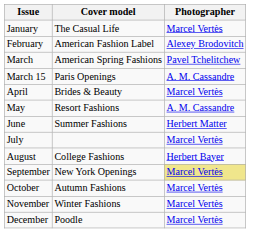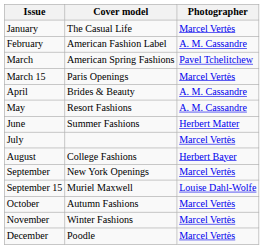 <table class="sortable wikitable">
 <tr>
 <th>Issue</th>
 <th>Cover model</th>
 <th>Photographer</th>
 </tr>
 <tr>
 <td>January</td>
 <td>The Casual Life</td>
 <td><a href='#'>Marcel Vertès</a></td>
 </tr>
 <tr>
 <td>February</td>
 <td>American Fashion Label</td>
-<td><a href='#'>Alexey Brodovitch</a></td>
+<td><a href='#'>A. M. Cassandre</a></td>
 </tr>
 <tr>
 <td>March</td>
 <td>American Spring Fashions</td>
 <td><a href='#'>Pavel Tchelitchew</a></td>
 </tr>
 <tr>
 <td>March 15</td>
 <td>Paris Openings</td>
-<td><a href='#'>A. M. Cassandre</a></td>
+<td><a href='#'>Marcel Vertès</a></td>
 </tr>
 <tr>
 <td>April</td>
 <td>Brides & Beauty</td>
-<td><a href='#'>Marcel Vertès</a></td>
+<td><a href='#'>A. M. Cassandre</a></td>
 </tr>
 <tr>
 <td>May</td>
 <td>Resort Fashions</td>
 <td><a href='#'>A. M. Cassandre</a></td>
 </tr>
 <tr>
 <td>June</td>
 <td>Summer Fashions</td>
 <td><a href='#'>Herbert Matter</a></td>
 </tr>
 <tr>
 <td>July</td>
 <td></td>
 <td><a href='#'>Marcel Vertès</a></td>
 </tr>
 <tr>
 <td>August</td>
 <td>College Fashions</td>
 <td><a href='#'>Herbert Bayer</a></td>
 </tr>
 <tr>
 <td>September</td>
 <td>New York Openings</td>
-<td style="background: khaki;"><a href='#'>Marcel Vertès</a></td>
+<td><a href='#'>Marcel Vertès</a></td>
+</tr>
+<tr>
+<td>September 15</td>
+<td>Muriel Maxwell</td>
+<td><a href='#'>Louise Dahl-Wolfe</a></td>
 </tr>
 <tr>
 <td>October</td>
 <td>Autumn Fashions</td>
 <td><a href='#'>Marcel Vertès</a></td>
 </tr>
 <tr>
 <td>November</td>
 <td>Winter Fashions</td>
 <td><a href='#'>Marcel Vertès</a></td>
 </tr>
 <tr>
 <td>December</td>
 <td>Poodle</td>
 <td><a href='#'>Marcel Vertès</a></td>
 </tr>
 </table>
